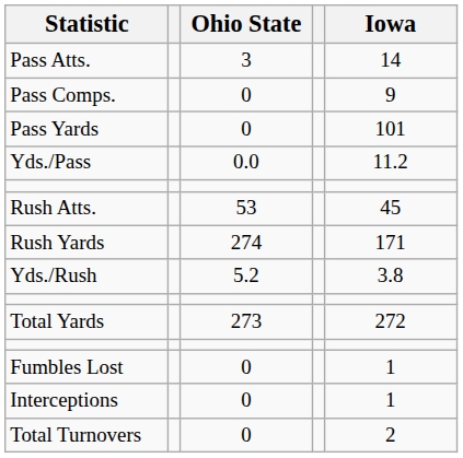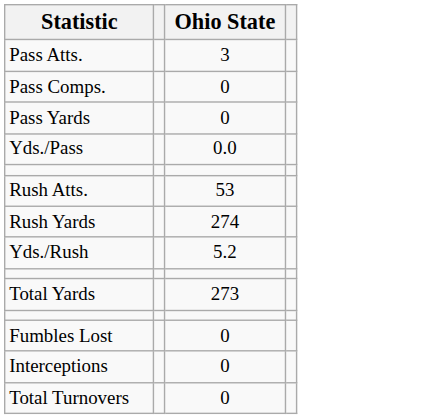 <table class="wikitable">
 <tr>
 <th scope="col" align="left" width="100px">Statistic</th>
 <th></th>
 <th scope="col" text-align="center" width="80px">Ohio State</th>
 <th></th>
-<th scope="col" text-align="center" width="80px">Iowa</th>
 </tr>
 <tr>
 <td style="font-size:85%;">Pass Atts.</td>
 <td></td>
 <td style="text-align: center; font-size:85%;">3</td>
 <td></td>
-<td style="text-align: center; font-size:85%;">14</td>
 </tr>
 <tr>
 <td style="font-size:85%;">Pass Comps.</td>
 <td></td>
 <td style="text-align: center; font-size:85%;">0</td>
 <td></td>
-<td style="text-align: center; font-size:85%;">9</td>
 </tr>
 <tr>
 <td style="font-size:85%;">Pass Yards</td>
 <td></td>
 <td style="text-align: center; font-size:85%;">0</td>
 <td></td>
-<td style="text-align: center; font-size:85%;">101</td>
 </tr>
 <tr>
 <td style="font-size:85%;">Yds./Pass</td>
 <td></td>
 <td style="text-align: center; font-size:85%;">0.0</td>
 <td></td>
-<td style="text-align: center; font-size:85%;">11.2</td>
 </tr>
 <tr>
-<td></td>
 <td></td>
 <td></td>
 <td></td>
 <td></td>
 </tr>
 <tr>
 <td style="font-size:85%;">Rush Atts.</td>
 <td></td>
 <td style="text-align: center; font-size:85%;">53</td>
 <td></td>
-<td style="text-align: center; font-size:85%;">45</td>
 </tr>
 <tr>
 <td style="font-size:85%;">Rush Yards</td>
 <td></td>
 <td style="text-align: center; font-size:85%;">274</td>
 <td></td>
-<td style="text-align: center; font-size:85%;">171</td>
 </tr>
 <tr>
 <td style="font-size:85%;">Yds./Rush</td>
 <td></td>
 <td style="text-align: center; font-size:85%;">5.2</td>
 <td></td>
-<td style="text-align: center; font-size:85%;">3.8</td>
 </tr>
 <tr>
-<td></td>
 <td></td>
 <td></td>
 <td></td>
 <td></td>
 </tr>
 <tr>
 <td style="font-size:85%;">Total Yards</td>
 <td></td>
 <td style="text-align: center; font-size:85%;">273</td>
 <td></td>
-<td style="text-align: center; font-size:85%;">272</td>
 </tr>
 <tr>
-<td></td>
 <td></td>
 <td></td>
 <td></td>
 <td></td>
 </tr>
 <tr>
 <td style="font-size:85%;">Fumbles Lost</td>
 <td></td>
 <td style="text-align: center; font-size:85%;">0</td>
 <td></td>
-<td style="text-align: center; font-size:85%;">1</td>
 </tr>
 <tr>
 <td style="font-size:85%;">Interceptions</td>
 <td></td>
 <td style="text-align: center; font-size:85%;">0</td>
 <td></td>
-<td style="text-align: center; font-size:85%;">1</td>
 </tr>
 <tr>
 <td style="font-size:85%;">Total Turnovers</td>
 <td></td>
 <td style="text-align: center; font-size:85%;">0</td>
 <td></td>
-<td style="text-align: center; font-size:85%;">2</td>
 </tr>
 </table>
